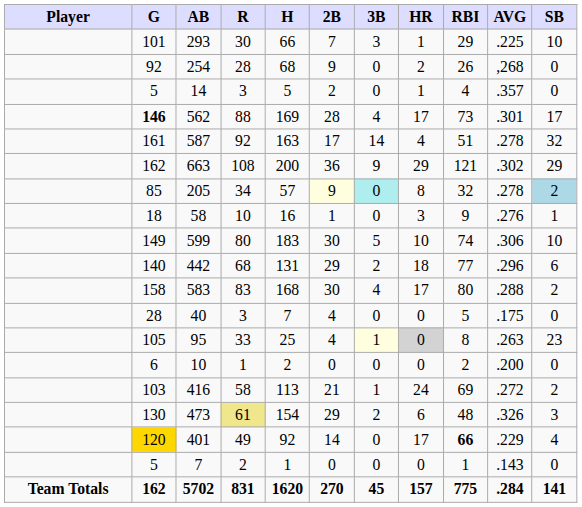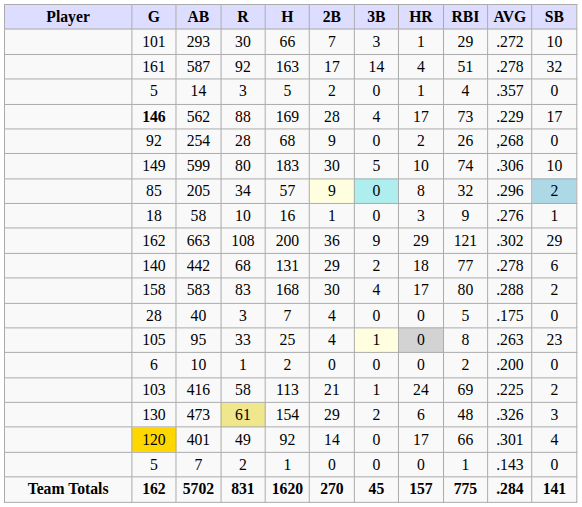 <table class="wikitable" style="text-align:center;">
 <tr>
 <th style="background:#ddf; width:20%;">Player</th>
 <th style="background:#ddf; width:7%;">G</th>
 <th style="background:#ddf; width:7%;">AB</th>
 <th style="background:#ddf; width:7%;">R</th>
 <th style="background:#ddf; width:7%;">H</th>
 <th style="background:#ddf; width:7%;">2B</th>
 <th style="background:#ddf; width:7%;">3B</th>
 <th style="background:#ddf; width:7%;">HR</th>
 <th style="background:#ddf; width:7%;">RBI</th>
 <th style="background:#ddf; width:7%;">AVG</th>
 <th style="background:#ddf; width:7%;">SB</th>
 </tr>
 <tr>
 <td align=left></td>
 <td>101</td>
 <td>293</td>
 <td>30</td>
 <td>66</td>
 <td>7</td>
 <td>3</td>
 <td>1</td>
 <td>29</td>
-<td>.225</td>
+<td>.272</td>
 <td>10</td>
 </tr>
 <tr>
 <td align=left></td>
+<td>161</td>
+<td>587</td>
 <td>92</td>
-<td>254</td>
-<td>28</td>
-<td>68</td>
-<td>9</td>
-<td>0</td>
-<td>2</td>
-<td>26</td>
-<td>,268</td>
-<td>0</td>
+<td>163</td>
+<td>17</td>
+<td>14</td>
+<td>4</td>
+<td>51</td>
+<td>.278</td>
+<td>32</td>
 </tr>
 <tr>
 <td align=left></td>
 <td>5</td>
 <td>14</td>
 <td>3</td>
 <td>5</td>
 <td>2</td>
 <td>0</td>
 <td>1</td>
 <td>4</td>
 <td>.357</td>
 <td>0</td>
 </tr>
 <tr>
 <td align=left></td>
 <td><strong>146</strong></td>
 <td>562</td>
 <td>88</td>
 <td>169</td>
 <td>28</td>
 <td>4</td>
 <td>17</td>
 <td>73</td>
-<td>.301</td>
+<td>.229</td>
 <td>17</td>
 </tr>
 <tr>
 <td align=left></td>
-<td>161</td>
-<td>587</td>
 <td>92</td>
-<td>163</td>
-<td>17</td>
-<td>14</td>
-<td>4</td>
-<td>51</td>
-<td>.278</td>
-<td>32</td>
+<td>254</td>
+<td>28</td>
+<td>68</td>
+<td>9</td>
+<td>0</td>
+<td>2</td>
+<td>26</td>
+<td>,268</td>
+<td>0</td>
 </tr>
 <tr>
 <td align=left></td>
-<td>162</td>
-<td>663</td>
-<td>108</td>
-<td>200</td>
-<td>36</td>
-<td>9</td>
-<td>29</td>
-<td>121</td>
-<td>.302</td>
-<td>29</td>
+<td>149</td>
+<td>599</td>
+<td>80</td>
+<td>183</td>
+<td>30</td>
+<td>5</td>
+<td>10</td>
+<td>74</td>
+<td>.306</td>
+<td>10</td>
 </tr>
 <tr>
 <td align=left></td>
 <td>85</td>
 <td>205</td>
 <td>34</td>
 <td>57</td>
 <td style="background: lightyellow;">9</td>
 <td style="background: paleturquoise;">0</td>
 <td>8</td>
 <td>32</td>
-<td>.278</td>
+<td>.296</td>
 <td style="background: lightblue;">2</td>
 </tr>
 <tr>
 <td align=left></td>
 <td>18</td>
 <td>58</td>
 <td>10</td>
 <td>16</td>
 <td>1</td>
 <td>0</td>
 <td>3</td>
 <td>9</td>
 <td>.276</td>
 <td>1</td>
 </tr>
 <tr>
 <td align=left></td>
-<td>149</td>
-<td>599</td>
-<td>80</td>
-<td>183</td>
-<td>30</td>
-<td>5</td>
-<td>10</td>
-<td>74</td>
-<td>.306</td>
-<td>10</td>
+<td>162</td>
+<td>663</td>
+<td>108</td>
+<td>200</td>
+<td>36</td>
+<td>9</td>
+<td>29</td>
+<td>121</td>
+<td>.302</td>
+<td>29</td>
 </tr>
 <tr>
 <td align=left></td>
 <td>140</td>
 <td>442</td>
 <td>68</td>
 <td>131</td>
 <td>29</td>
 <td>2</td>
 <td>18</td>
 <td>77</td>
-<td>.296</td>
+<td>.278</td>
 <td>6</td>
 </tr>
 <tr>
 <td align=left></td>
 <td>158</td>
 <td>583</td>
 <td>83</td>
 <td>168</td>
 <td>30</td>
 <td>4</td>
 <td>17</td>
 <td>80</td>
 <td>.288</td>
 <td>2</td>
 </tr>
 <tr>
 <td align=left></td>
 <td>28</td>
 <td>40</td>
 <td>3</td>
 <td>7</td>
 <td>4</td>
 <td>0</td>
 <td>0</td>
 <td>5</td>
 <td>.175</td>
 <td>0</td>
 </tr>
 <tr>
 <td align=left></td>
 <td>105</td>
 <td>95</td>
 <td>33</td>
 <td>25</td>
 <td>4</td>
 <td style="background: lightyellow;">1</td>
 <td style="background: lightgrey;">0</td>
 <td>8</td>
 <td>.263</td>
 <td>23</td>
 </tr>
 <tr>
 <td align=left></td>
 <td>6</td>
 <td>10</td>
 <td>1</td>
 <td>2</td>
 <td>0</td>
 <td>0</td>
 <td>0</td>
 <td>2</td>
 <td>.200</td>
 <td>0</td>
 </tr>
 <tr>
 <td align=left></td>
 <td>103</td>
 <td>416</td>
 <td>58</td>
 <td>113</td>
 <td>21</td>
 <td>1</td>
 <td>24</td>
 <td>69</td>
-<td>.272</td>
+<td>.225</td>
 <td>2</td>
 </tr>
 <tr>
 <td align=left></td>
 <td>130</td>
 <td>473</td>
 <td style="background: khaki;">61</td>
 <td>154</td>
 <td>29</td>
 <td>2</td>
 <td>6</td>
 <td>48</td>
 <td>.326</td>
 <td>3</td>
 </tr>
 <tr>
 <td align=left></td>
 <td style="background: gold;">120</td>
 <td>401</td>
 <td>49</td>
 <td>92</td>
 <td>14</td>
 <td>0</td>
 <td>17</td>
-<td><strong>66</strong></td>
-<td>.229</td>
+<td>66</td>
+<td>.301</td>
 <td>4</td>
 </tr>
 <tr>
 <td align=left></td>
 <td>5</td>
 <td>7</td>
 <td>2</td>
 <td>1</td>
 <td>0</td>
 <td>0</td>
 <td>0</td>
 <td>1</td>
 <td>.143</td>
 <td>0</td>
 </tr>
 <tr class="sortbottom">
 <td><strong>Team Totals</strong></td>
 <td><strong>162</strong></td>
 <td><strong>5702</strong></td>
 <td><strong>831</strong></td>
 <td><strong>1620</strong></td>
 <td><strong>270</strong></td>
 <td><strong>45</strong></td>
 <td><strong>157</strong></td>
 <td><strong>775</strong></td>
 <td><strong>.284</strong></td>
 <td><strong>141</strong></td>
 </tr>
 </table>
